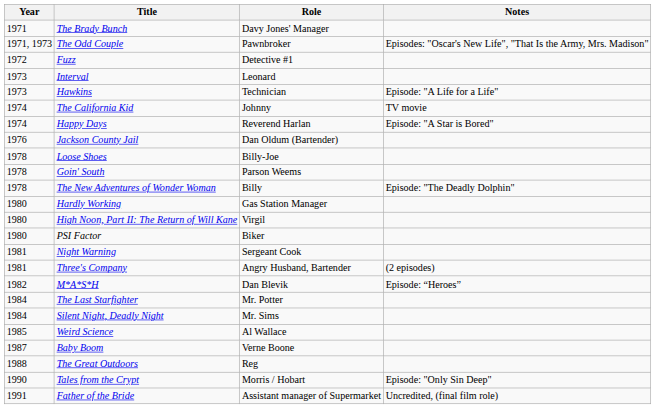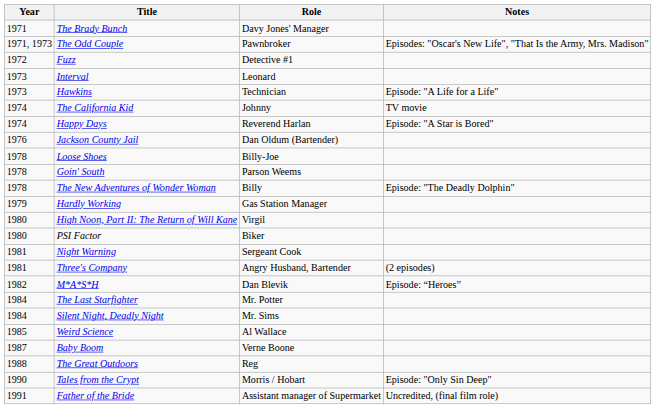 <table class="wikitable">
 <tr>
 <th>Year</th>
 <th>Title</th>
 <th>Role</th>
 <th>Notes</th>
 </tr>
 <tr>
 <td>1971</td>
 <td><em><a href='#'>The Brady Bunch</a></em></td>
 <td>Davy Jones' Manager</td>
 <td></td>
 </tr>
 <tr>
 <td>1971, 1973</td>
 <td><em><a href='#'>The Odd Couple</a></em></td>
 <td>Pawnbroker</td>
 <td>Episodes: "Oscar's New Life", "That Is the Army, Mrs. Madison"</td>
 </tr>
 <tr>
 <td>1972</td>
 <td><em><a href='#'>Fuzz</a></em></td>
 <td>Detective #1</td>
 <td></td>
 </tr>
 <tr>
 <td>1973</td>
 <td><em><a href='#'>Interval</a></em></td>
 <td>Leonard</td>
 <td></td>
 </tr>
 <tr>
 <td>1973</td>
 <td><em><a href='#'>Hawkins</a></em></td>
 <td>Technician</td>
 <td>Episode: "A Life for a Life"</td>
 </tr>
 <tr>
 <td>1974</td>
 <td><em><a href='#'>The California Kid</a></em></td>
 <td>Johnny</td>
 <td>TV movie</td>
 </tr>
 <tr>
 <td>1974</td>
 <td><em><a href='#'>Happy Days</a></em></td>
 <td>Reverend Harlan</td>
 <td>Episode: "A Star is Bored"</td>
 </tr>
 <tr>
 <td>1976</td>
 <td><em><a href='#'>Jackson County Jail</a></em></td>
 <td>Dan Oldum (Bartender)</td>
 <td></td>
 </tr>
 <tr>
 <td>1978</td>
 <td><em><a href='#'>Loose Shoes</a></em></td>
 <td>Billy-Joe</td>
 <td></td>
 </tr>
 <tr>
 <td>1978</td>
 <td><em><a href='#'>Goin' South</a></em></td>
 <td>Parson Weems</td>
 <td></td>
 </tr>
 <tr>
 <td>1978</td>
 <td><em><a href='#'>The New Adventures of Wonder Woman</a></em></td>
 <td>Billy</td>
 <td>Episode: "The Deadly Dolphin"</td>
 </tr>
 <tr>
-<td>1980</td>
+<td>1979</td>
 <td><em><a href='#'>Hardly Working</a></em></td>
 <td>Gas Station Manager</td>
 <td></td>
 </tr>
 <tr>
 <td>1980</td>
 <td><em><a href='#'>High Noon, Part II: The Return of Will Kane</a></em></td>
 <td>Virgil</td>
 <td></td>
 </tr>
 <tr>
 <td>1980</td>
 <td><em>PSI Factor</em></td>
 <td>Biker</td>
 <td></td>
 </tr>
 <tr>
 <td>1981</td>
 <td><em><a href='#'>Night Warning</a></em></td>
 <td>Sergeant Cook</td>
 <td></td>
 </tr>
 <tr>
 <td>1981</td>
 <td><em><a href='#'>Three's Company</a></em></td>
 <td>Angry Husband, Bartender</td>
 <td>(2 episodes)</td>
 </tr>
 <tr>
 <td>1982</td>
 <td><em><a href='#'>M*A*S*H</a></em></td>
 <td>Dan Blevik</td>
 <td>Episode: “Heroes”</td>
 </tr>
 <tr>
 <td>1984</td>
 <td><em><a href='#'>The Last Starfighter</a></em></td>
 <td>Mr. Potter</td>
 <td></td>
 </tr>
 <tr>
 <td>1984</td>
 <td><em><a href='#'>Silent Night, Deadly Night</a></em></td>
 <td>Mr. Sims</td>
 <td></td>
 </tr>
 <tr>
 <td>1985</td>
 <td><em><a href='#'>Weird Science</a></em></td>
 <td>Al Wallace</td>
 <td></td>
 </tr>
 <tr>
 <td>1987</td>
 <td><em><a href='#'>Baby Boom</a></em></td>
 <td>Verne Boone</td>
 <td></td>
 </tr>
 <tr>
 <td>1988</td>
 <td><em><a href='#'>The Great Outdoors</a></em></td>
 <td>Reg</td>
 <td></td>
 </tr>
 <tr>
 <td>1990</td>
 <td><em><a href='#'>Tales from the Crypt</a></em></td>
 <td>Morris / Hobart</td>
 <td>Episode: "Only Sin Deep"</td>
 </tr>
 <tr>
 <td>1991</td>
 <td><em><a href='#'>Father of the Bride</a></em></td>
 <td>Assistant manager of Supermarket</td>
 <td>Uncredited, (final film role)</td>
 </tr>
 </table>
